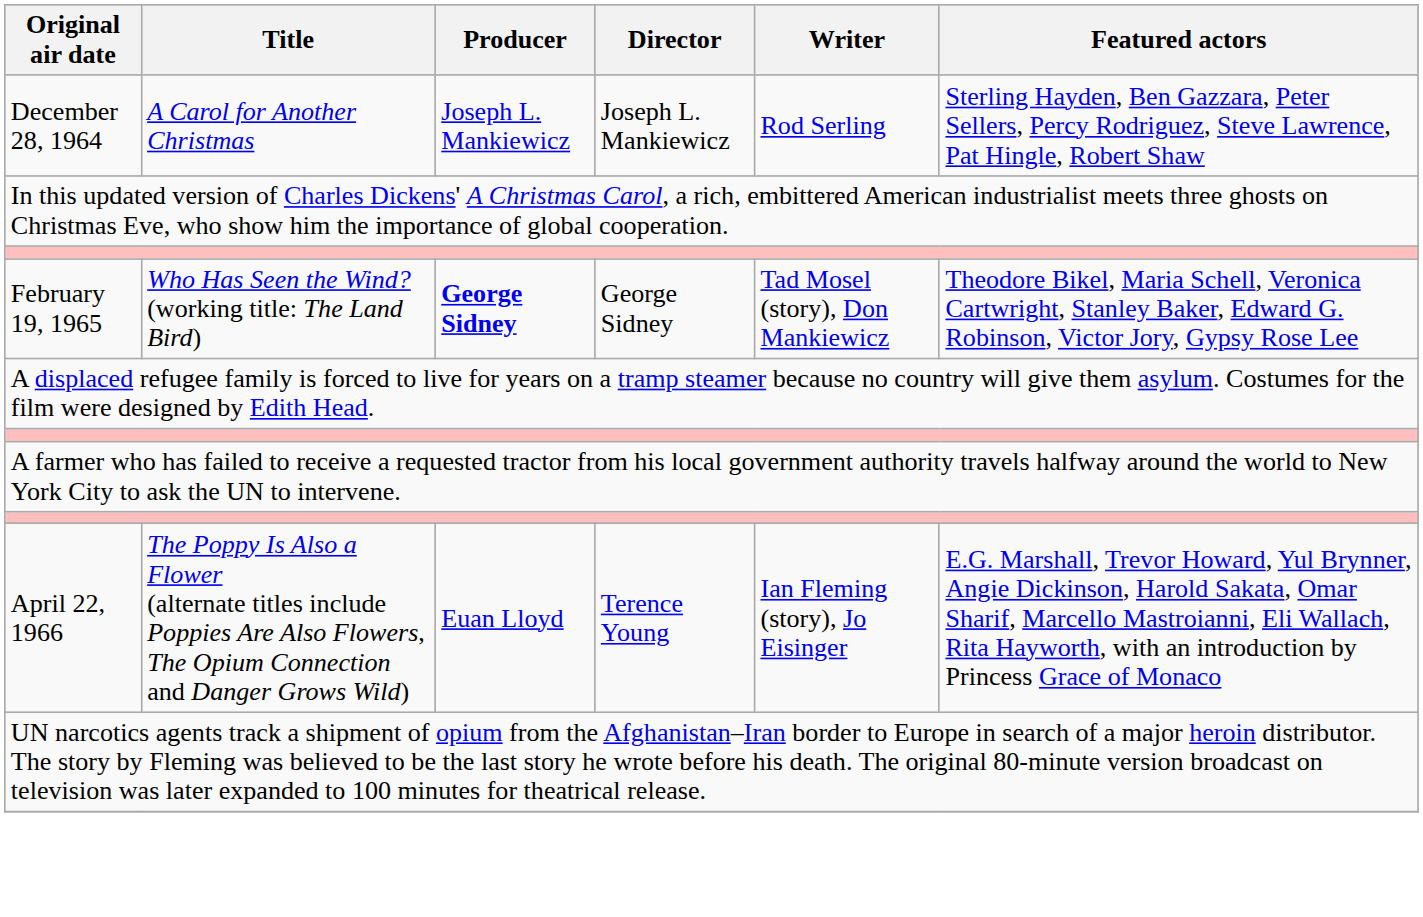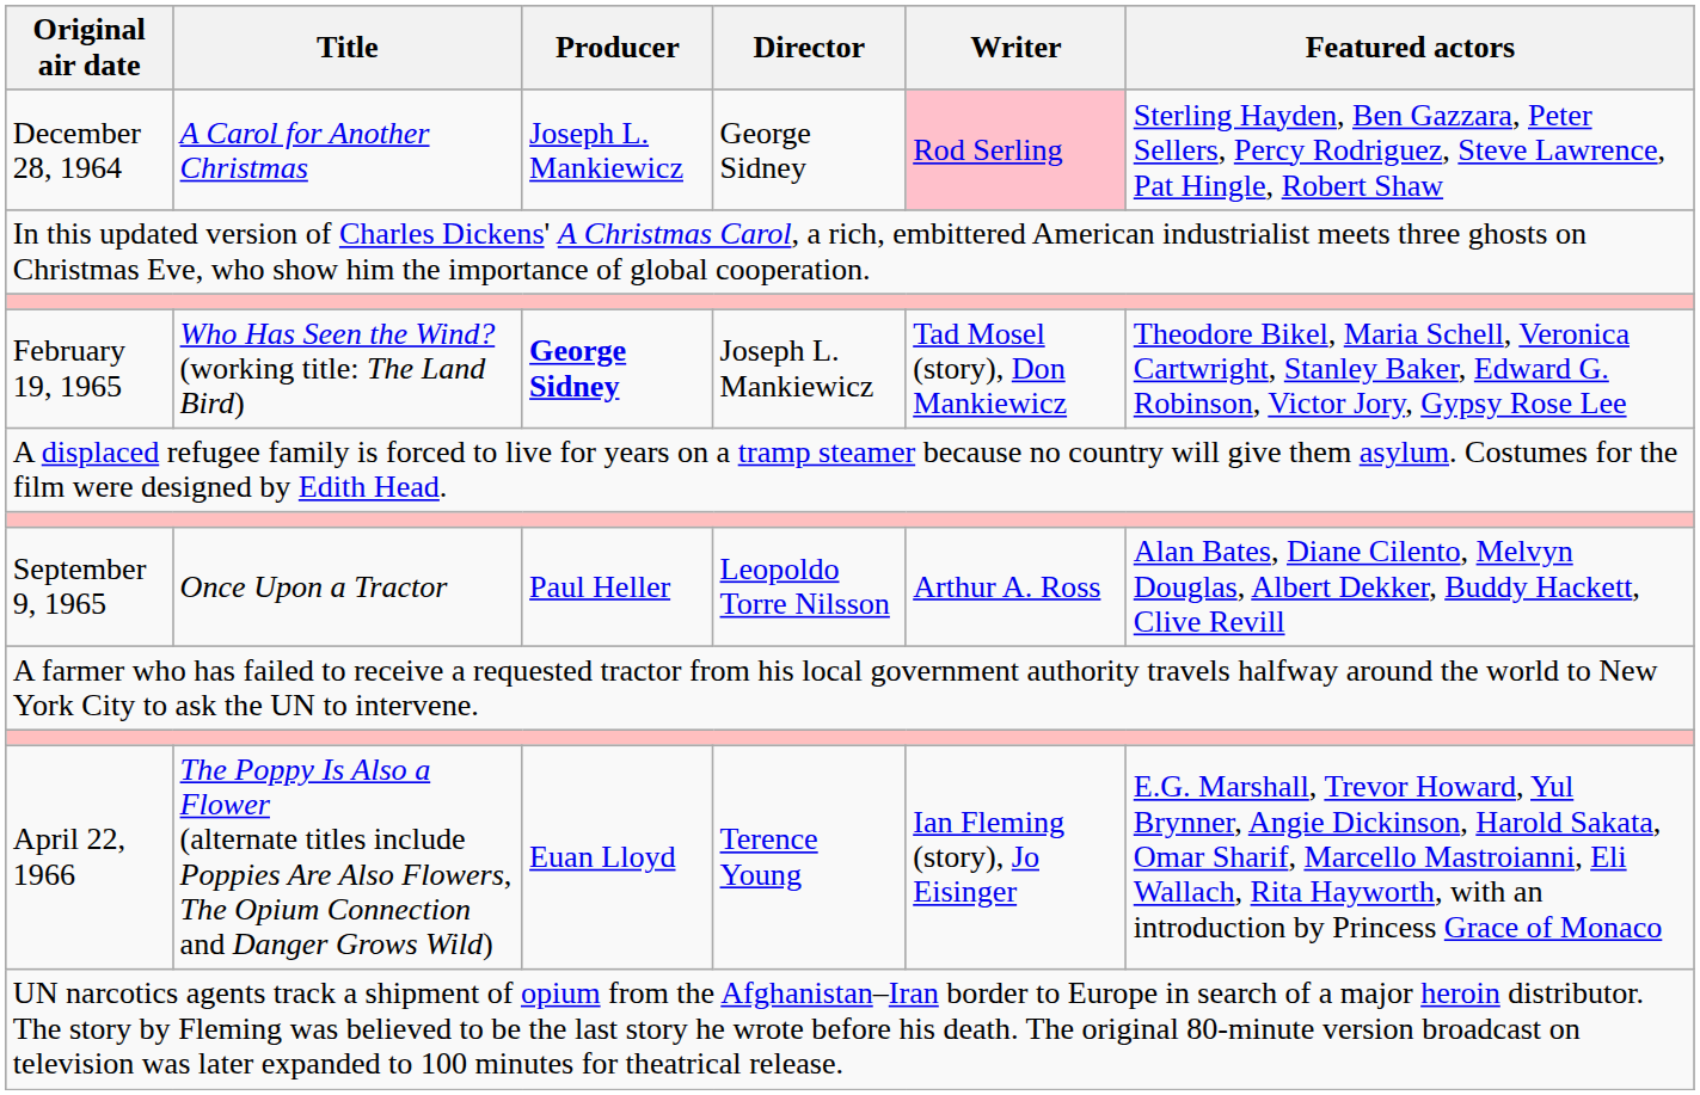 <table class="wikitable">
 <tr>
 <th>Original air date</th>
 <th>Title</th>
 <th>Producer</th>
 <th>Director</th>
 <th>Writer</th>
 <th>Featured actors</th>
 </tr>
 <tr>
 <td>December 28, 1964</td>
 <td><em><a href='#'>A Carol for Another Christmas</a></em></td>
 <td><a href='#'>Joseph L. Mankiewicz</a></td>
-<td>Joseph L. Mankiewicz</td>
-<td><a href='#'>Rod Serling</a></td>
+<td>George Sidney</td>
+<td style="background: pink;"><a href='#'>Rod Serling</a></td>
 <td><a href='#'>Sterling Hayden</a>, <a href='#'>Ben Gazzara</a>, <a href='#'>Peter Sellers</a>, <a href='#'>Percy Rodriguez</a>, <a href='#'>Steve Lawrence</a>, <a href='#'>Pat Hingle</a>, <a href='#'>Robert Shaw</a></td>
 </tr>
 <tr>
 <td colspan=6>In this updated version of <a href='#'>Charles Dickens</a>' <em><a href='#'>A Christmas Carol</a></em>, a rich, embittered American industrialist meets three ghosts on Christmas Eve, who show him the importance of global cooperation.</td>
 </tr>
 <tr>
 <td colspan="6" bgcolor="#FFBFBF"></td>
 </tr>
 <tr>
 <td>February 19, 1965</td>
 <td><em><a href='#'>Who Has Seen the Wind?</a></em><br>(working title: <em>The Land Bird</em>)</td>
 <td><strong><a href='#'>George Sidney</a></strong></td>
-<td>George Sidney</td>
+<td>Joseph L. Mankiewicz</td>
 <td><a href='#'>Tad Mosel</a> (story), <a href='#'>Don Mankiewicz</a></td>
 <td><a href='#'>Theodore Bikel</a>, <a href='#'>Maria Schell</a>, <a href='#'>Veronica Cartwright</a>, <a href='#'>Stanley Baker</a>, <a href='#'>Edward G. Robinson</a>, <a href='#'>Victor Jory</a>, <a href='#'>Gypsy Rose Lee</a></td>
 </tr>
 <tr>
 <td colspan=6>A <a href='#'>displaced</a> refugee family is forced to live for years on a <a href='#'>tramp steamer</a> because no country will give them <a href='#'>asylum</a>. Costumes for the film were designed by <a href='#'>Edith Head</a>.</td>
 </tr>
 <tr>
 <td colspan="6" bgcolor="#FFBFBF"></td>
+</tr>
+<tr>
+<td>September 9, 1965</td>
+<td><em>Once Upon a Tractor</em></td>
+<td><a href='#'>Paul Heller</a></td>
+<td><a href='#'>Leopoldo Torre Nilsson</a></td>
+<td><a href='#'>Arthur A. Ross</a></td>
+<td><a href='#'>Alan Bates</a>, <a href='#'>Diane Cilento</a>, <a href='#'>Melvyn Douglas</a>, <a href='#'>Albert Dekker</a>, <a href='#'>Buddy Hackett</a>, <a href='#'>Clive Revill</a></td>
 </tr>
 <tr>
 <td colspan=6>A farmer who has failed to receive a requested tractor from his local government authority travels halfway around the world to New York City to ask the UN to intervene.</td>
 </tr>
 <tr>
 <td colspan="6" bgcolor="#FFBFBF"></td>
 </tr>
 <tr>
 <td>April 22, 1966</td>
 <td><em><a href='#'>The Poppy Is Also a Flower</a></em> <br>(alternate titles include <em>Poppies Are Also Flowers</em>, <em>The Opium Connection</em> and <em>Danger Grows Wild</em>)</td>
 <td><a href='#'>Euan Lloyd</a></td>
 <td><a href='#'>Terence Young</a></td>
 <td><a href='#'>Ian Fleming</a> (story), <a href='#'>Jo Eisinger</a></td>
 <td><a href='#'>E.G. Marshall</a>, <a href='#'>Trevor Howard</a>, <a href='#'>Yul Brynner</a>, <a href='#'>Angie Dickinson</a>, <a href='#'>Harold Sakata</a>, <a href='#'>Omar Sharif</a>, <a href='#'>Marcello Mastroianni</a>, <a href='#'>Eli Wallach</a>, <a href='#'>Rita Hayworth</a>, with an introduction by Princess <a href='#'>Grace of Monaco</a></td>
 </tr>
 <tr>
 <td colspan=6>UN narcotics agents track a shipment of <a href='#'>opium</a> from the <a href='#'>Afghanistan</a>–<a href='#'>Iran</a> border to Europe in search of a major <a href='#'>heroin</a> distributor. The story by Fleming was believed to be the last story he wrote before his death. The original 80-minute version broadcast on television was later expanded to 100 minutes for theatrical release.</td>
 </tr>
 <tr>
 </tr>
 </table>
